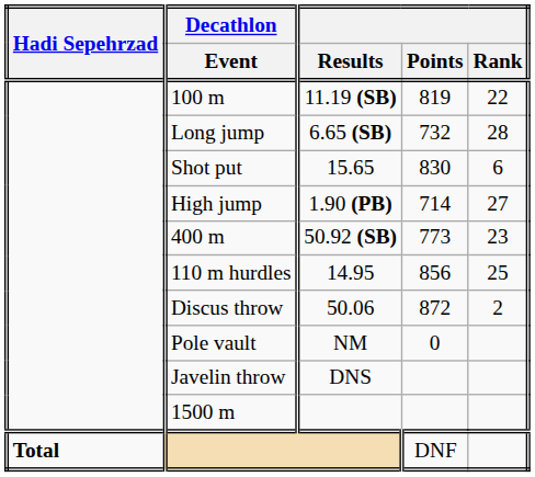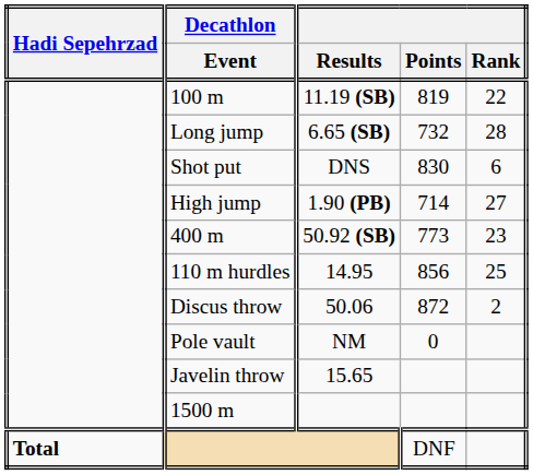 <table class=wikitable style="font-size:90%; border: double;">
 <tr>
 <th style="border-right:double" rowspan="2"><a href='#'>Hadi Sepehrzad</a></th>
 <th style="border-right:double"><a href='#'>Decathlon</a></th>
 <th colspan="3"></th>
 </tr>
 <tr>
 <th style="border-right:double">Event</th>
 <th>Results</th>
 <th>Points</th>
 <th>Rank</th>
 </tr>
 <tr style="border-top: double;">
 <td style="border-right:double" rowspan="10"></td>
 <td style="border-right:double">100 m</td>
 <td align=center>11.19 <strong>(SB)</strong></td>
 <td align=center>819</td>
 <td align=center>22</td>
 </tr>
 <tr>
 <td style="border-right:double">Long jump</td>
 <td align=center>6.65 <strong>(SB)</strong></td>
 <td align=center>732</td>
 <td align=center>28</td>
 </tr>
 <tr>
 <td style="border-right:double">Shot put</td>
-<td align=center>15.65</td>
+<td align=center>DNS</td>
 <td align=center>830</td>
 <td align=center>6</td>
 </tr>
 <tr>
 <td style="border-right:double">High jump</td>
 <td align=center>1.90 <strong>(PB)</strong></td>
 <td align=center>714</td>
 <td align=center>27</td>
 </tr>
 <tr>
 <td style="border-right:double">400 m</td>
 <td align=center>50.92 <strong>(SB)</strong></td>
 <td align=center>773</td>
 <td align=center>23</td>
 </tr>
 <tr>
 <td style="border-right:double">110 m hurdles</td>
 <td align=center>14.95</td>
 <td align=center>856</td>
 <td align=center>25</td>
 </tr>
 <tr>
 <td style="border-right:double">Discus throw</td>
 <td align=center>50.06</td>
 <td align=center>872</td>
 <td align=center>2</td>
 </tr>
 <tr>
 <td style="border-right:double">Pole vault</td>
 <td align=center>NM</td>
 <td align=center>0</td>
 <td align=center></td>
 </tr>
 <tr>
 <td style="border-right:double">Javelin throw</td>
-<td align=center>DNS</td>
+<td align=center>15.65</td>
 <td align=center></td>
 <td align=center></td>
 </tr>
 <tr>
 <td style="border-right:double">1500 m</td>
 <td align=center></td>
 <td align=center></td>
 <td align=center></td>
 </tr>
 <tr style="border-top: double;">
 <td style="border-right:double"><strong>Total</strong></td>
 <td colspan="2" style="background:wheat; border-right:double;"></td>
 <td align=center>DNF</td>
 <td align=center></td>
 </tr>
 </table>
